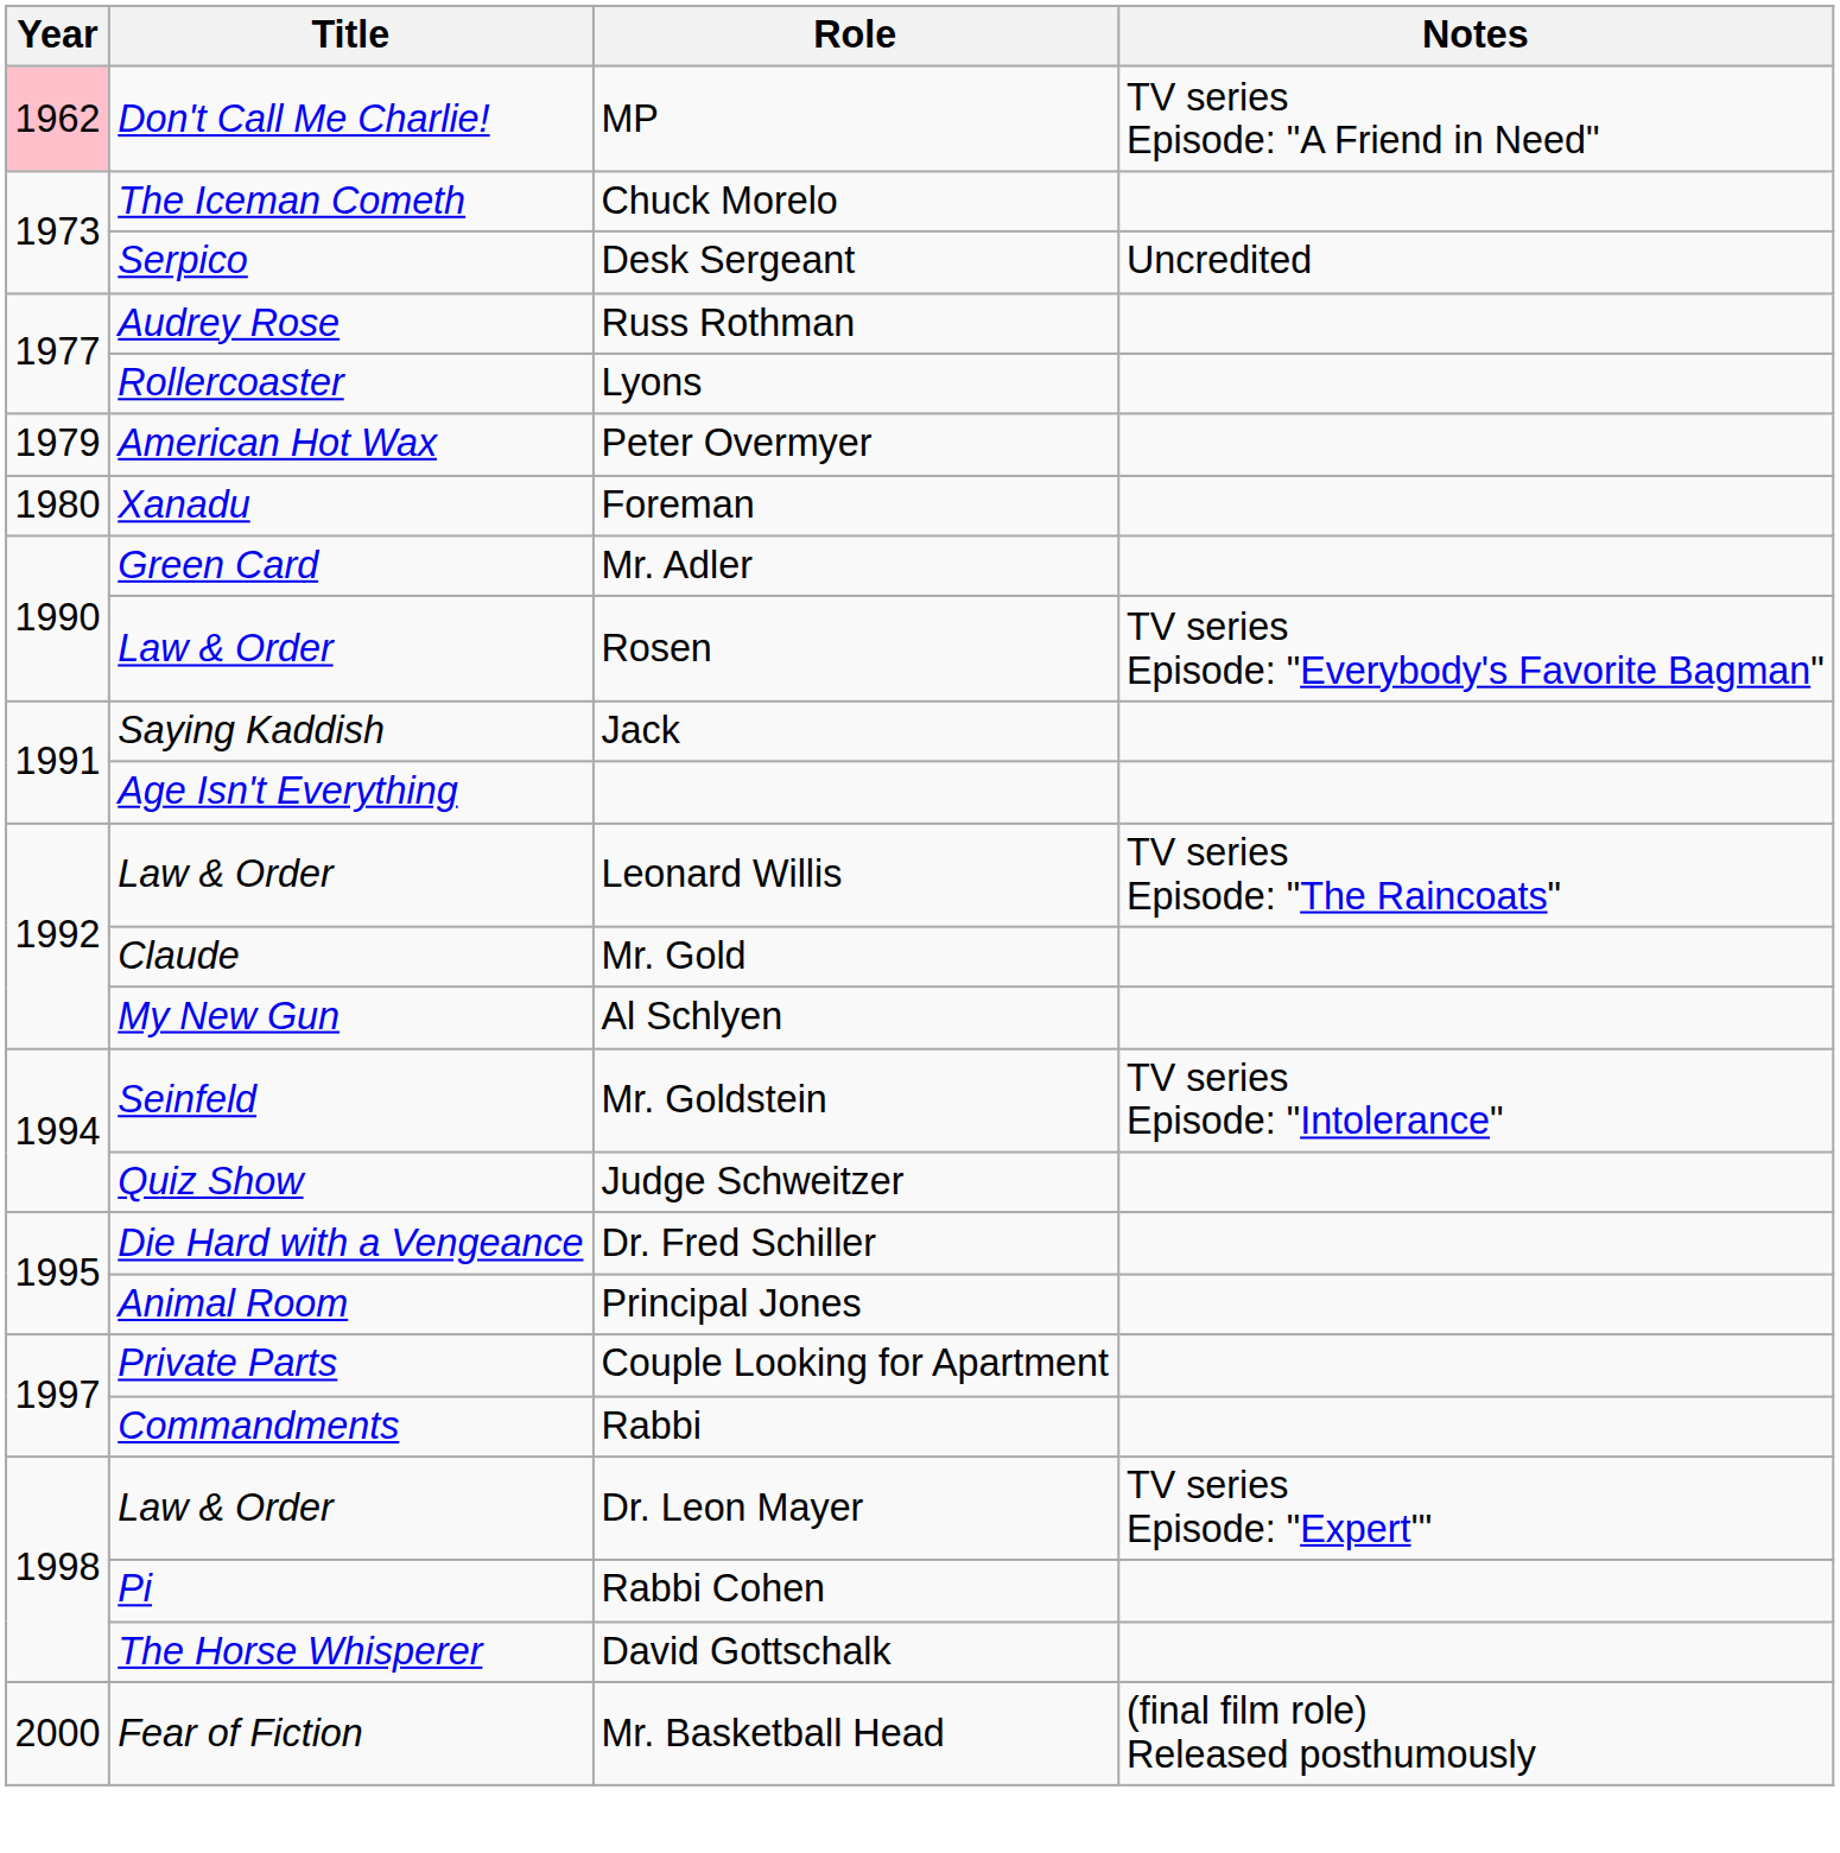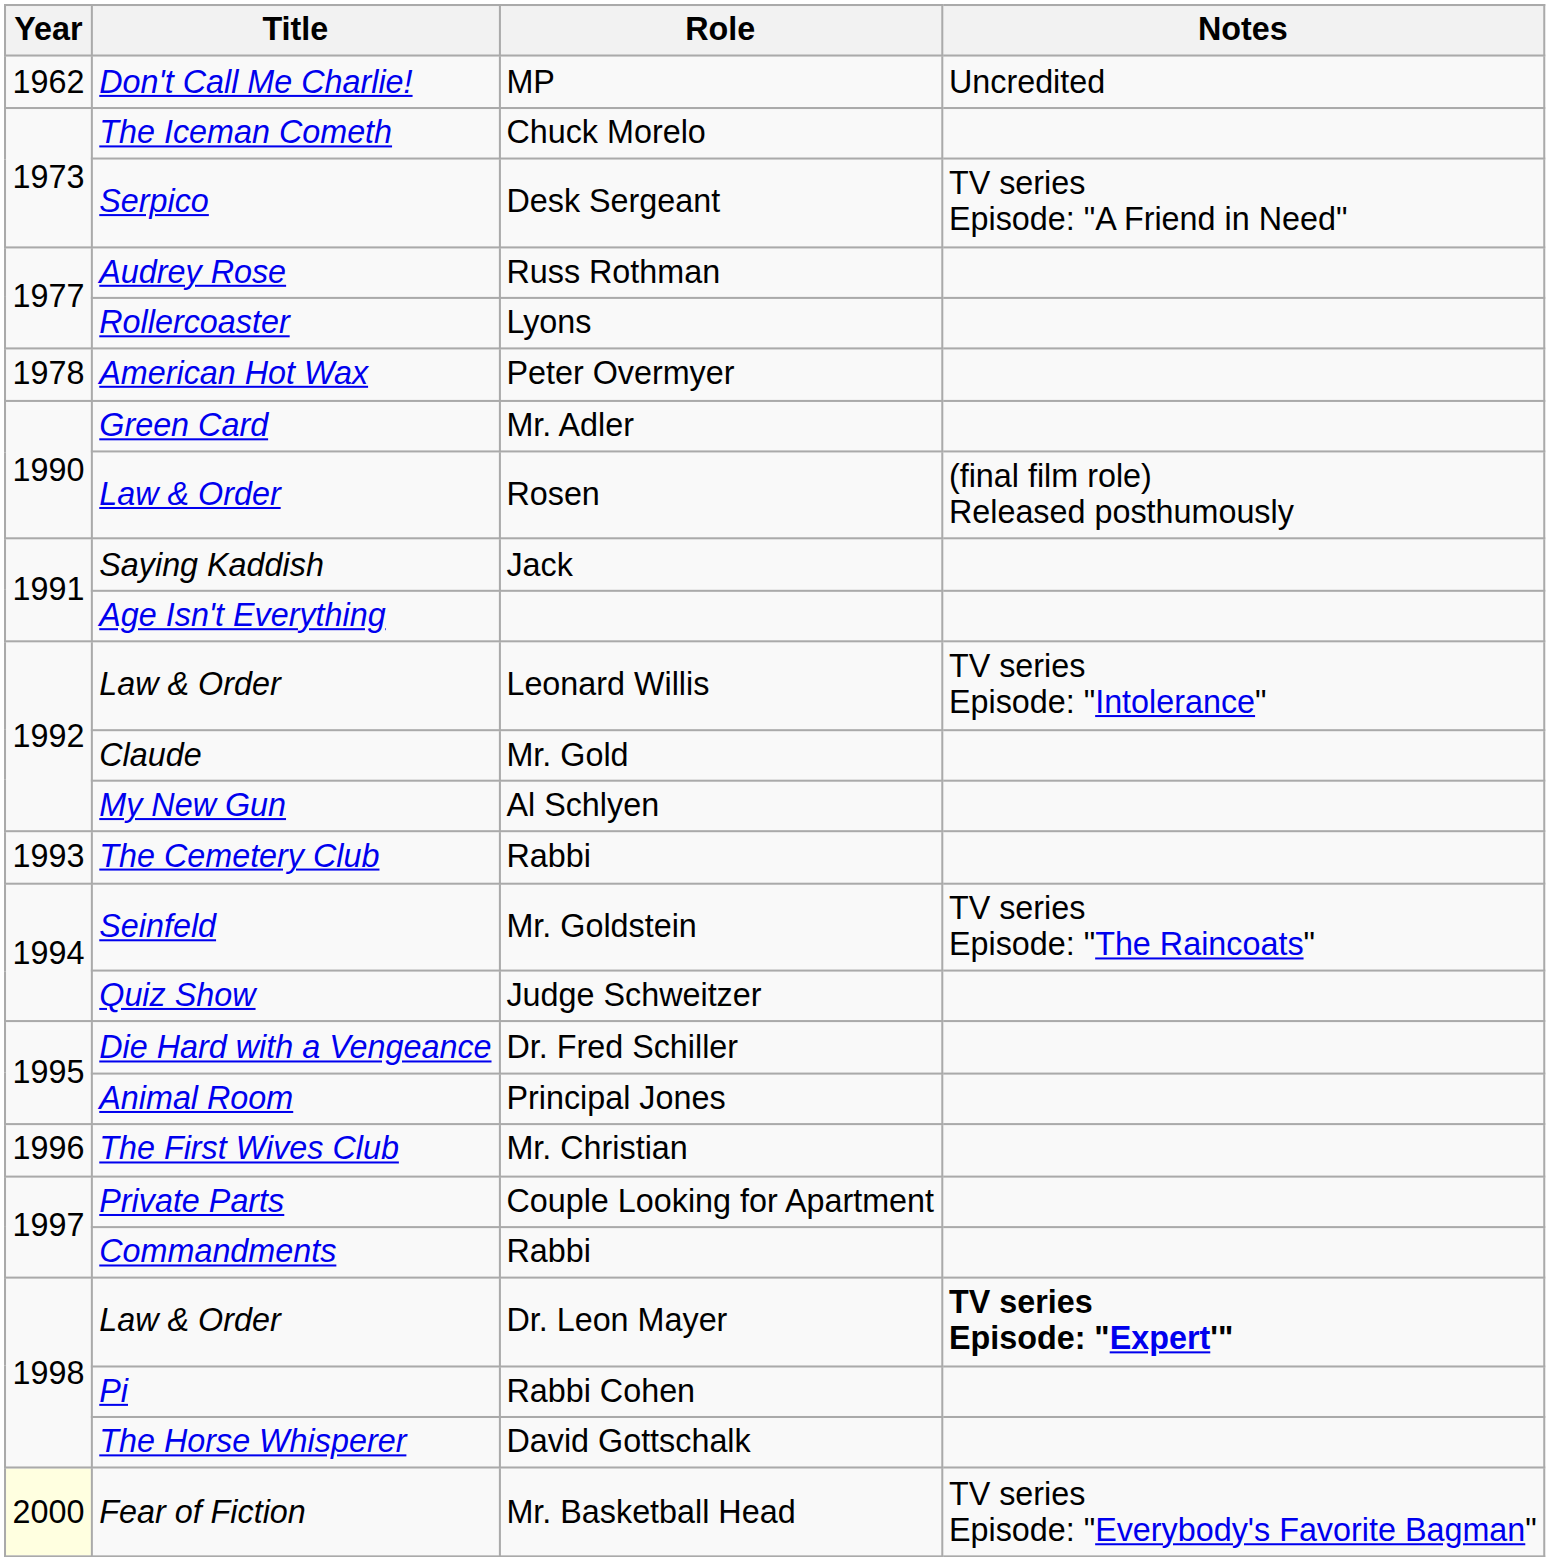 <table class="wikitable" style="font-size:100%">
 <tr style="text-align:center;">
 <th>Year</th>
 <th>Title</th>
 <th>Role</th>
 <th>Notes</th>
 </tr>
 <tr>
-<td style="background: pink;">1962</td>
+<td>1962</td>
 <td><em><a href='#'>Don't Call Me Charlie!</a></em></td>
 <td>MP</td>
-<td>TV series<br>Episode: "A Friend in Need"</td>
+<td>Uncredited</td>
 </tr>
 <tr>
 <td rowspan="2">1973</td>
 <td><em><a href='#'>The Iceman Cometh</a></em></td>
 <td>Chuck Morelo</td>
 <td></td>
 </tr>
 <tr>
 <td><em><a href='#'>Serpico</a></em></td>
 <td>Desk Sergeant</td>
-<td>Uncredited</td>
+<td>TV series<br>Episode: "A Friend in Need"</td>
 </tr>
 <tr>
 <td rowspan="2">1977</td>
 <td><em><a href='#'>Audrey Rose</a></em></td>
 <td>Russ Rothman</td>
 <td></td>
 </tr>
 <tr>
 <td><em><a href='#'>Rollercoaster</a></em></td>
 <td>Lyons</td>
 <td></td>
 </tr>
 <tr>
-<td rowspan="1">1979</td>
+<td rowspan="1">1978</td>
 <td><em><a href='#'>American Hot Wax</a></em></td>
 <td>Peter Overmyer</td>
-<td></td>
-</tr>
-<tr>
-<td rowspan="1">1980</td>
-<td><em><a href='#'>Xanadu</a></em></td>
-<td>Foreman</td>
 <td></td>
 </tr>
 <tr>
 <td rowspan="2">1990</td>
 <td><em><a href='#'>Green Card</a></em></td>
 <td>Mr. Adler</td>
 <td></td>
 </tr>
 <tr>
 <td><em><a href='#'>Law & Order</a></em></td>
 <td>Rosen</td>
-<td>TV series<br>Episode: "<a href='#'>Everybody's Favorite Bagman</a>"</td>
+<td>(final film role)<br>Released posthumously</td>
 </tr>
 <tr>
 <td rowspan="2">1991</td>
 <td><em>Saying Kaddish</em></td>
 <td>Jack</td>
 <td></td>
 </tr>
 <tr>
 <td><em><a href='#'>Age Isn't Everything</a></em></td>
 <td></td>
 <td></td>
 </tr>
 <tr>
 <td rowspan="3">1992</td>
 <td><em>Law & Order</em></td>
 <td>Leonard Willis</td>
-<td>TV series<br>Episode: "<a href='#'>The Raincoats</a>"</td>
+<td>TV series<br>Episode: "<a href='#'>Intolerance</a>"</td>
 </tr>
 <tr>
 <td><em>Claude</em></td>
 <td>Mr. Gold</td>
 <td></td>
 </tr>
 <tr>
 <td><em><a href='#'>My New Gun</a></em></td>
 <td>Al Schlyen</td>
 <td></td>
 </tr>
 <tr>
+<td rowspan="1">1993</td>
+<td><em><a href='#'>The Cemetery Club</a></em></td>
+<td>Rabbi</td>
+<td></td>
+</tr>
+<tr>
 <td rowspan="2">1994</td>
 <td><em><a href='#'>Seinfeld</a></em></td>
 <td>Mr. Goldstein</td>
-<td>TV series<br>Episode: "<a href='#'>Intolerance</a>"</td>
+<td>TV series<br>Episode: "<a href='#'>The Raincoats</a>"</td>
 </tr>
 <tr>
 <td><em><a href='#'>Quiz Show</a></em></td>
 <td>Judge Schweitzer</td>
 <td></td>
 </tr>
 <tr>
 <td rowspan="2">1995</td>
 <td><em><a href='#'>Die Hard with a Vengeance</a></em></td>
 <td>Dr. Fred Schiller</td>
 <td></td>
 </tr>
 <tr>
 <td><em><a href='#'>Animal Room</a></em></td>
 <td>Principal Jones</td>
 <td></td>
 </tr>
 <tr>
+<td rowspan "1">1996</td>
+<td><em><a href='#'>The First Wives Club</a></em></td>
+<td>Mr. Christian</td>
+<td></td>
+</tr>
+<tr>
 <td rowspan="2">1997</td>
 <td><em><a href='#'>Private Parts</a></em></td>
 <td>Couple Looking for Apartment</td>
 <td></td>
 </tr>
 <tr>
 <td><em><a href='#'>Commandments</a></em></td>
 <td>Rabbi</td>
 <td></td>
 </tr>
 <tr>
 <td rowspan="3">1998</td>
 <td><em>Law & Order</em></td>
 <td>Dr. Leon Mayer</td>
-<td>TV series<br>Episode: "<a href='#'>Expert</a>'"</td>
+<td><strong>TV series<br>Episode: "<a href='#'>Expert</a>'"</strong></td>
 </tr>
 <tr>
 <td><em><a href='#'>Pi</a></em></td>
 <td>Rabbi Cohen</td>
 <td></td>
 </tr>
 <tr>
 <td><em><a href='#'>The Horse Whisperer</a></em></td>
 <td>David Gottschalk</td>
 <td></td>
 </tr>
 <tr>
-<td rowspan="1">2000</td>
+<td rowspan="1" style="background: lightyellow;">2000</td>
 <td><em>Fear of Fiction</em></td>
 <td>Mr. Basketball Head</td>
-<td>(final film role)<br>Released posthumously</td>
+<td>TV series<br>Episode: "<a href='#'>Everybody's Favorite Bagman</a>"</td>
 </tr>
 </table>
